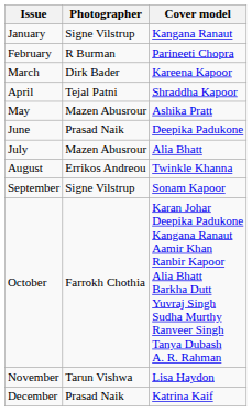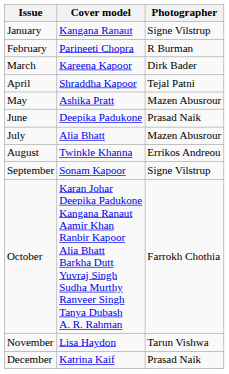 <table class="sortable wikitable">
 <tr>
 <th>Issue</th>
+<th>Cover model</th>
 <th>Photographer</th>
-<th>Cover model</th>
 </tr>
 <tr>
 <td>January</td>
+<td><a href='#'>Kangana Ranaut</a></td>
 <td>Signe Vilstrup</td>
-<td><a href='#'>Kangana Ranaut</a></td>
 </tr>
 <tr>
 <td>February</td>
+<td><a href='#'>Parineeti Chopra</a></td>
 <td>R Burman</td>
-<td><a href='#'>Parineeti Chopra</a></td>
 </tr>
 <tr>
 <td>March</td>
+<td><a href='#'>Kareena Kapoor</a></td>
 <td>Dirk Bader</td>
-<td><a href='#'>Kareena Kapoor</a></td>
 </tr>
 <tr>
 <td>April</td>
+<td><a href='#'>Shraddha Kapoor</a></td>
 <td>Tejal Patni</td>
-<td><a href='#'>Shraddha Kapoor</a></td>
 </tr>
 <tr>
 <td>May</td>
+<td><a href='#'>Ashika Pratt</a></td>
 <td>Mazen Abusrour</td>
-<td><a href='#'>Ashika Pratt</a></td>
 </tr>
 <tr>
 <td>June</td>
+<td><a href='#'>Deepika Padukone</a></td>
 <td>Prasad Naik</td>
-<td><a href='#'>Deepika Padukone</a></td>
 </tr>
 <tr>
 <td>July</td>
+<td><a href='#'>Alia Bhatt</a></td>
 <td>Mazen Abusrour</td>
-<td><a href='#'>Alia Bhatt</a></td>
 </tr>
 <tr>
 <td>August</td>
+<td><a href='#'>Twinkle Khanna</a></td>
 <td>Errikos Andreou</td>
-<td><a href='#'>Twinkle Khanna</a></td>
 </tr>
 <tr>
 <td>September</td>
+<td><a href='#'>Sonam Kapoor</a></td>
 <td>Signe Vilstrup</td>
-<td><a href='#'>Sonam Kapoor</a></td>
 </tr>
 <tr>
 <td>October</td>
+<td><a href='#'>Karan Johar</a><br><a href='#'>Deepika Padukone</a><br><a href='#'>Kangana Ranaut</a><br><a href='#'>Aamir Khan</a><br><a href='#'>Ranbir Kapoor</a><br><a href='#'>Alia Bhatt</a><br><a href='#'>Barkha Dutt</a><br><a href='#'>Yuvraj Singh</a> <br><a href='#'>Sudha Murthy</a><br><a href='#'>Ranveer Singh</a><br><a href='#'>Tanya Dubash</a><br><a href='#'>A. R. Rahman</a></td>
 <td>Farrokh Chothia</td>
-<td><a href='#'>Karan Johar</a><br><a href='#'>Deepika Padukone</a><br><a href='#'>Kangana Ranaut</a><br><a href='#'>Aamir Khan</a><br><a href='#'>Ranbir Kapoor</a><br><a href='#'>Alia Bhatt</a><br><a href='#'>Barkha Dutt</a><br><a href='#'>Yuvraj Singh</a> <br><a href='#'>Sudha Murthy</a><br><a href='#'>Ranveer Singh</a><br><a href='#'>Tanya Dubash</a><br><a href='#'>A. R. Rahman</a></td>
 </tr>
 <tr>
 <td>November</td>
+<td><a href='#'>Lisa Haydon</a></td>
 <td>Tarun Vishwa</td>
-<td><a href='#'>Lisa Haydon</a></td>
 </tr>
 <tr>
 <td>December</td>
+<td><a href='#'>Katrina Kaif</a></td>
 <td>Prasad Naik</td>
-<td><a href='#'>Katrina Kaif</a></td>
 </tr>
 </table>
